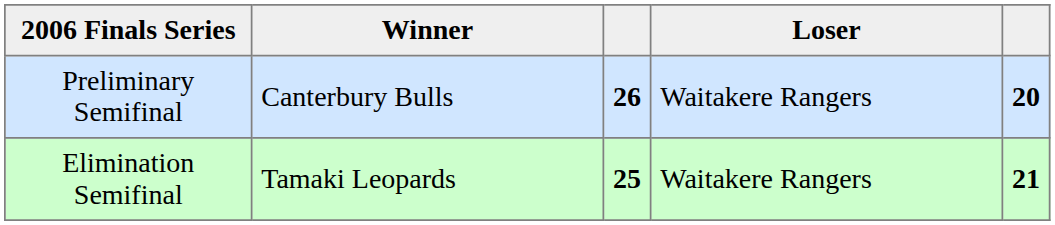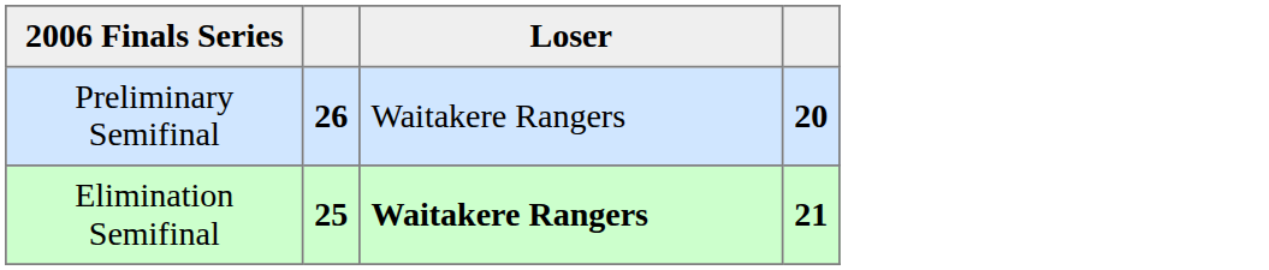 <table style=border-collapse:collapse border=1 cellspacing=0 cellpadding=5>
 <tr align=center bgcolor=#efefef>
 <th width=130>2006 Finals Series</th>
-<th width=190>Winner</th>
 <th width=13></th>
 <th width=190>Loser</th>
 <th width=13></th>
 </tr>
 <tr align=center style="background:#d0e6ff;">
 <td>Preliminary Semifinal</td>
-<td align="left">Canterbury Bulls</td>
 <td><strong>26</strong></td>
 <td align="left">Waitakere Rangers</td>
 <td><strong>20</strong></td>
 </tr>
 <tr align=center style="background:#ccffcc;">
 <td>Elimination Semifinal</td>
-<td align="left">Tamaki Leopards</td>
 <td><strong>25</strong></td>
-<td align="left">Waitakere Rangers</td>
+<td align="left"><strong>Waitakere Rangers</strong></td>
 <td><strong>21</strong></td>
 </tr>
 </table>
